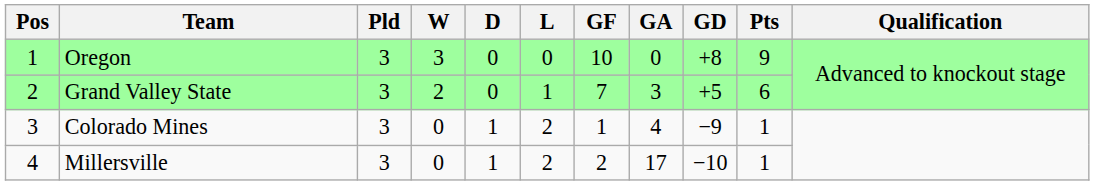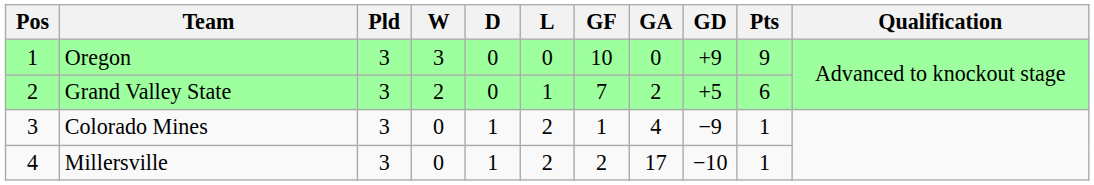 <table class="wikitable" style="text-align:center; margin: 1em auto">
 <tr>
 <th style="width:2em">Pos</th>
 <th style="width:13em">Team</th>
 <th style="width:2em">Pld</th>
 <th style="width:2em">W</th>
 <th style="width:2em">D</th>
 <th style="width:2em">L</th>
 <th style="width:2em">GF</th>
 <th style="width:2em">GA</th>
 <th style="width:2em">GD</th>
 <th style="width:2em">Pts</th>
 <th style="width:13em">Qualification</th>
 </tr>
 <tr bgcolor="#9eff9e">
 <td>1</td>
 <td style="text-align:left">Oregon</td>
 <td>3</td>
 <td>3</td>
 <td>0</td>
 <td>0</td>
 <td>10</td>
 <td>0</td>
-<td>+8</td>
+<td>+9</td>
 <td>9</td>
 <td rowspan="2">Advanced to knockout stage</td>
 </tr>
 <tr bgcolor="#9eff9e">
 <td>2</td>
 <td style="text-align:left">Grand Valley State</td>
 <td>3</td>
 <td>2</td>
 <td>0</td>
 <td>1</td>
 <td>7</td>
-<td>3</td>
+<td>2</td>
 <td>+5</td>
 <td>6</td>
 </tr>
 <tr>
 <td>3</td>
 <td style="text-align:left">Colorado Mines</td>
 <td>3</td>
 <td>0</td>
 <td>1</td>
 <td>2</td>
 <td>1</td>
 <td>4</td>
 <td>−9</td>
 <td>1</td>
 </tr>
 <tr>
 <td>4</td>
 <td style="text-align:left">Millersville</td>
 <td>3</td>
 <td>0</td>
 <td>1</td>
 <td>2</td>
 <td>2</td>
 <td>17</td>
 <td>−10</td>
 <td>1</td>
 </tr>
 </table>
